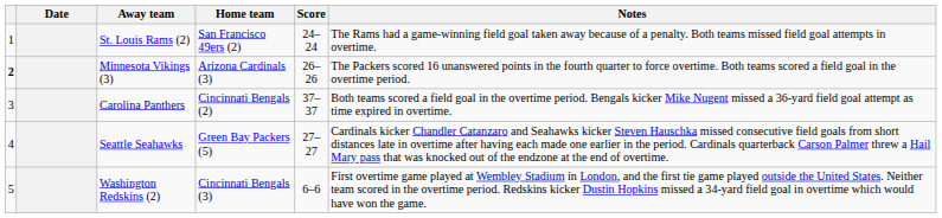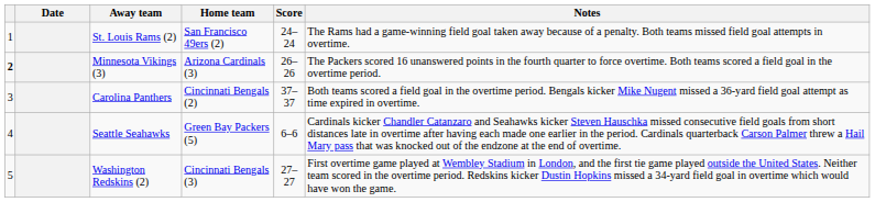 <table class="wikitable plainrowheaders sortable">
 <tr>
 <th scope="col" width=1 class=unsortable></th>
 <th scope="col" width=100>Date</th>
 <th scope="col" width=125>Away team</th>
 <th scope="col" width=125>Home team</th>
 <th scope="col" width=1>Score</th>
 <th scope="col" class=unsortable>Notes</th>
 </tr>
 <tr>
 <td align=center>1</td>
 <th scope="row"></th>
 <td><a href='#'>St. Louis Rams</a> (2)</td>
 <td><a href='#'>San Francisco 49ers</a> (2)</td>
 <td align=center>24–24</td>
 <td>The Rams had a game-winning field goal taken away because of a penalty. Both teams missed field goal attempts in overtime.</td>
 </tr>
 <tr>
 <td align=center><strong>2</strong></td>
 <th scope="row"></th>
 <td><a href='#'>Minnesota Vikings</a> (3)</td>
 <td><a href='#'>Arizona Cardinals</a> (3)</td>
 <td align="center">26–26</td>
 <td>The Packers scored 16 unanswered points in the fourth quarter to force overtime. Both teams scored a field goal in the overtime period.</td>
 </tr>
 <tr>
 <td align=center>3</td>
 <th scope="row"></th>
 <td><a href='#'>Carolina Panthers</a></td>
 <td><a href='#'>Cincinnati Bengals</a> (2)</td>
 <td align="center">37–37</td>
 <td>Both teams scored a field goal in the overtime period. Bengals kicker <a href='#'>Mike Nugent</a> missed a 36-yard field goal attempt as time expired in overtime.</td>
 </tr>
 <tr>
 <td align=center>4</td>
 <th scope="row"></th>
 <td><a href='#'>Seattle Seahawks</a></td>
 <td><a href='#'>Green Bay Packers</a> (5)</td>
-<td align="center">27–27</td>
+<td align="center">6–6</td>
 <td>Cardinals kicker <a href='#'>Chandler Catanzaro</a> and Seahawks kicker <a href='#'>Steven Hauschka</a> missed consecutive field goals from short distances late in overtime after having each made one earlier in the period. Cardinals quarterback <a href='#'>Carson Palmer</a> threw a <a href='#'>Hail Mary pass</a> that was knocked out of the endzone at the end of overtime.</td>
 </tr>
 <tr>
 <td align=center>5</td>
 <th scope="row"></th>
 <td><a href='#'>Washington Redskins</a> (2)</td>
 <td><a href='#'>Cincinnati Bengals</a> (3)</td>
-<td align="center">6–6</td>
+<td align="center">27–27</td>
 <td>First overtime game played at <a href='#'>Wembley Stadium</a> in <a href='#'>London</a>, and the first tie game played <a href='#'>outside the United States</a>. Neither team scored in the overtime period. Redskins kicker <a href='#'>Dustin Hopkins</a> missed a 34-yard field goal in overtime which would have won the game.</td>
 </tr>
 </table>
